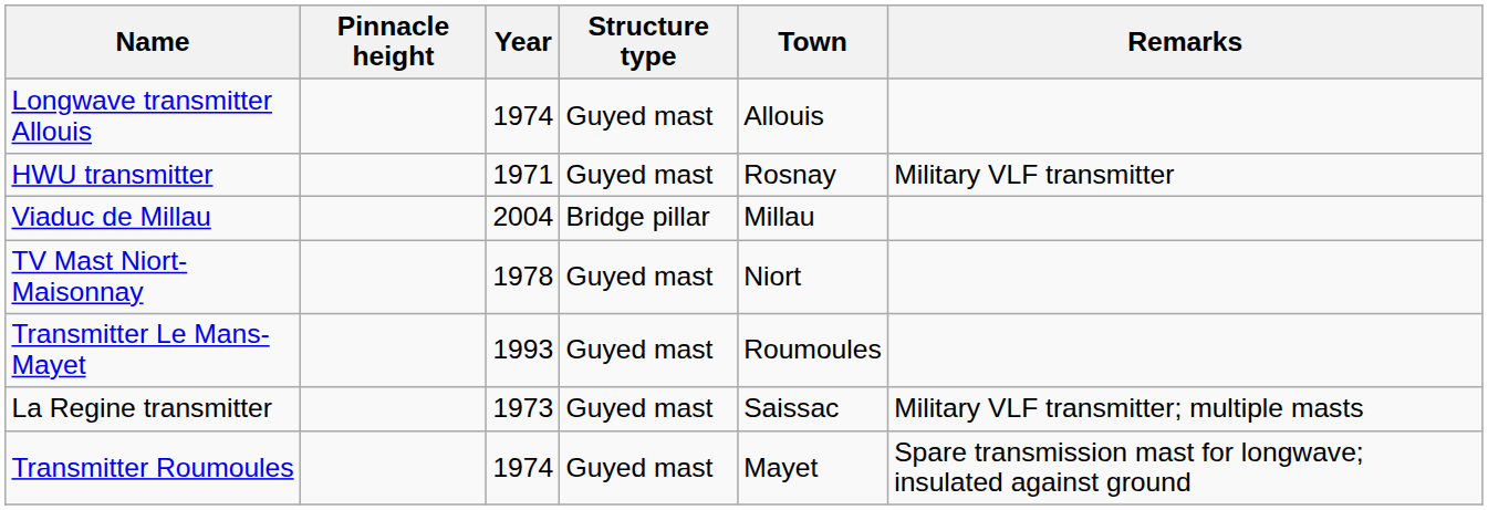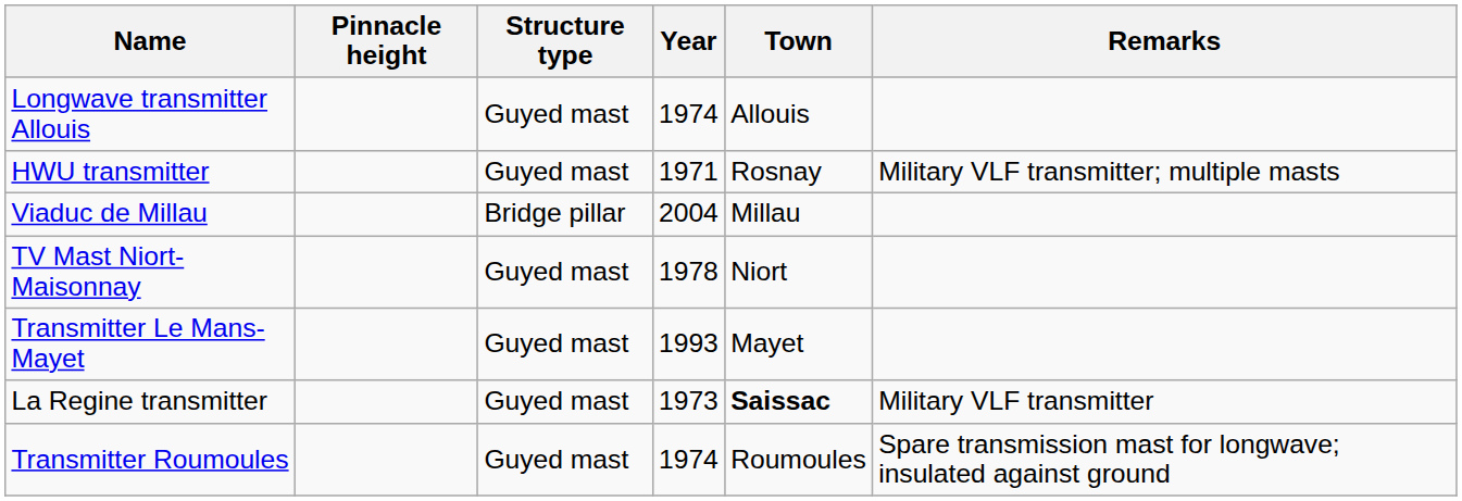 <table class="wikitable">
 <tr>
 <th>Name</th>
 <th>Pinnacle height</th>
+<th>Structure type</th>
 <th>Year</th>
-<th>Structure type</th>
 <th>Town</th>
 <th>Remarks</th>
 </tr>
 <tr>
 <td><a href='#'>Longwave transmitter Allouis</a></td>
 <td></td>
+<td>Guyed mast</td>
 <td>1974</td>
-<td>Guyed mast</td>
 <td>Allouis</td>
 <td></td>
 </tr>
 <tr>
 <td><a href='#'>HWU transmitter</a></td>
 <td></td>
+<td>Guyed mast</td>
 <td>1971</td>
-<td>Guyed mast</td>
 <td>Rosnay</td>
-<td>Military VLF transmitter</td>
+<td>Military VLF transmitter; multiple masts</td>
 </tr>
 <tr>
 <td><a href='#'>Viaduc de Millau</a></td>
 <td></td>
+<td>Bridge pillar</td>
 <td>2004</td>
-<td>Bridge pillar</td>
 <td>Millau</td>
 <td></td>
 </tr>
 <tr>
 <td><a href='#'>TV Mast Niort-Maisonnay</a></td>
 <td></td>
+<td>Guyed mast</td>
 <td>1978</td>
-<td>Guyed mast</td>
 <td>Niort</td>
 <td></td>
 </tr>
 <tr>
 <td><a href='#'>Transmitter Le Mans-Mayet</a></td>
 <td></td>
+<td>Guyed mast</td>
 <td>1993</td>
-<td>Guyed mast</td>
-<td>Roumoules</td>
+<td>Mayet</td>
 <td></td>
 </tr>
 <tr>
 <td>La Regine transmitter</td>
 <td></td>
+<td>Guyed mast</td>
 <td>1973</td>
-<td>Guyed mast</td>
-<td>Saissac</td>
-<td>Military VLF transmitter; multiple masts</td>
+<td><strong>Saissac</strong></td>
+<td>Military VLF transmitter</td>
 </tr>
 <tr>
 <td><a href='#'>Transmitter Roumoules</a></td>
 <td></td>
+<td>Guyed mast</td>
 <td>1974</td>
-<td>Guyed mast</td>
-<td>Mayet</td>
+<td>Roumoules</td>
 <td>Spare transmission mast for longwave; insulated against ground</td>
 </tr>
 </table>
